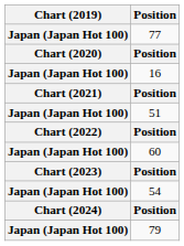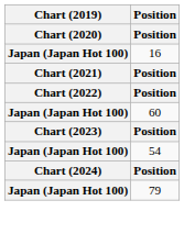 <table class="wikitable plainrowheaders" style="text-align:center">
 <tr>
 <th scope="col">Chart (2019)</th>
 <th scope="col">Position</th>
-</tr>
-<tr>
-<th scope="row">Japan (Japan Hot 100)</th>
-<td>77</td>
 </tr>
 <tr>
 <th scope="col">Chart (2020)</th>
 <th scope="col">Position</th>
 </tr>
 <tr>
 <th scope="row">Japan (Japan Hot 100)</th>
 <td>16</td>
 </tr>
 <tr>
 <th scope="col">Chart (2021)</th>
 <th scope="col">Position</th>
-</tr>
-<tr>
-<th scope="row">Japan (Japan Hot 100)</th>
-<td>51</td>
 </tr>
 <tr>
 <th scope="col">Chart (2022)</th>
 <th scope="col">Position</th>
 </tr>
 <tr>
 <th scope="row">Japan (Japan Hot 100)</th>
 <td>60</td>
 </tr>
 <tr>
 <th scope="col">Chart (2023)</th>
 <th scope="col">Position</th>
 </tr>
 <tr>
 <th scope="row">Japan (Japan Hot 100)</th>
 <td>54</td>
 </tr>
 <tr>
 <th scope="col">Chart (2024)</th>
 <th scope="col">Position</th>
 </tr>
 <tr>
 <th scope="row">Japan (Japan Hot 100)</th>
 <td>79</td>
 </tr>
 </table>
